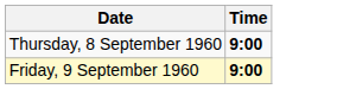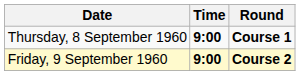 <table class="wikitable">
 <tr>
 <th>Date</th>
 <th>Time</th>
+<th>Round</th>
 </tr>
 <tr>
 <td>Thursday, 8 September 1960</td>
 <td><strong>9:00</strong></td>
+<td><strong>Course 1</strong></td>
 </tr>
 <tr style=background:lemonchiffon>
 <td>Friday, 9 September 1960</td>
 <td><strong>9:00</strong></td>
+<td><strong>Course 2</strong></td>
 </tr>
 </table>
